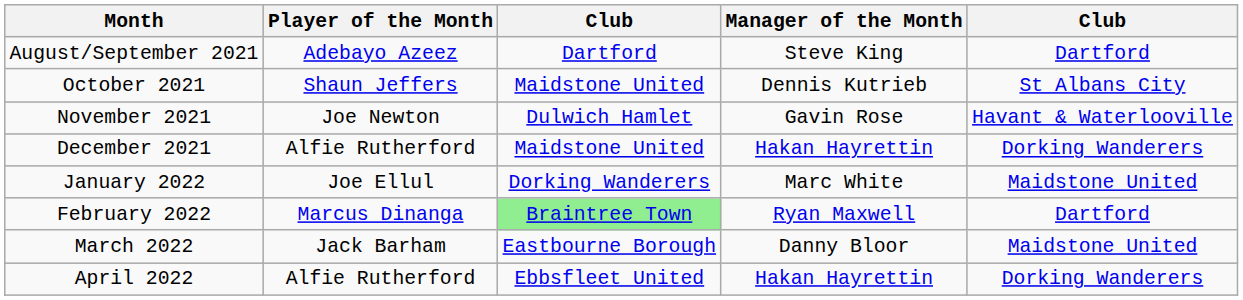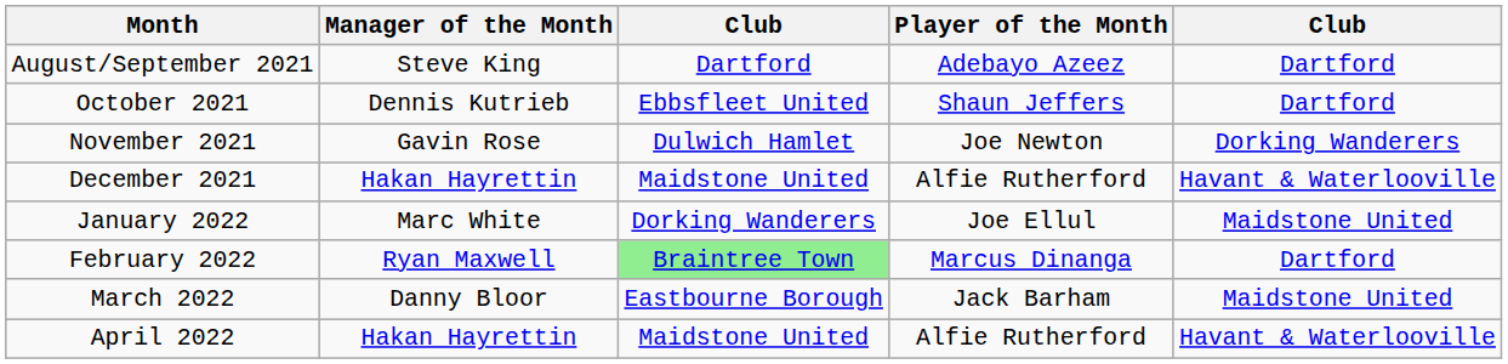 <table class=wikitable style="text-align:center">
 <tr>
 <th>Month</th>
+<th>Manager of the Month</th>
+<th>Club</th>
 <th>Player of the Month</th>
-<th>Club</th>
-<th>Manager of the Month</th>
 <th>Club</th>
 </tr>
 <tr>
 <td>August/September 2021</td>
+<td> Steve King</td>
+<td><a href='#'>Dartford</a></td>
 <td> <a href='#'>Adebayo Azeez</a></td>
-<td><a href='#'>Dartford</a></td>
-<td> Steve King</td>
 <td><a href='#'>Dartford</a></td>
 </tr>
 <tr>
 <td>October 2021</td>
+<td> Dennis Kutrieb</td>
+<td><a href='#'>Ebbsfleet United</a></td>
 <td> <a href='#'>Shaun Jeffers</a></td>
-<td><a href='#'>Maidstone United</a></td>
-<td> Dennis Kutrieb</td>
-<td><a href='#'>St Albans City</a></td>
+<td><a href='#'>Dartford</a></td>
 </tr>
 <tr>
 <td>November 2021</td>
+<td> Gavin Rose</td>
+<td><a href='#'>Dulwich Hamlet</a></td>
 <td> Joe Newton</td>
-<td><a href='#'>Dulwich Hamlet</a></td>
-<td> Gavin Rose</td>
+<td><a href='#'>Dorking Wanderers</a></td>
+</tr>
+<tr>
+<td>December 2021</td>
+<td> <a href='#'>Hakan Hayrettin</a></td>
+<td><a href='#'>Maidstone United</a></td>
+<td> Alfie Rutherford</td>
 <td><a href='#'>Havant & Waterlooville</a></td>
 </tr>
 <tr>
-<td>December 2021</td>
-<td> Alfie Rutherford</td>
-<td><a href='#'>Maidstone United</a></td>
-<td> <a href='#'>Hakan Hayrettin</a></td>
+<td>January 2022</td>
+<td> Marc White</td>
 <td><a href='#'>Dorking Wanderers</a></td>
-</tr>
-<tr>
-<td>January 2022</td>
 <td> Joe Ellul</td>
-<td><a href='#'>Dorking Wanderers</a></td>
-<td> Marc White</td>
 <td><a href='#'>Maidstone United</a></td>
 </tr>
 <tr>
 <td>February 2022</td>
+<td> <a href='#'>Ryan Maxwell</a></td>
+<td style="background: lightgreen;"><a href='#'>Braintree Town</a></td>
 <td> <a href='#'>Marcus Dinanga</a></td>
-<td style="background: lightgreen;"><a href='#'>Braintree Town</a></td>
-<td> <a href='#'>Ryan Maxwell</a></td>
 <td><a href='#'>Dartford</a></td>
 </tr>
 <tr>
 <td>March 2022</td>
+<td> Danny Bloor</td>
+<td><a href='#'>Eastbourne Borough</a></td>
 <td> Jack Barham</td>
-<td><a href='#'>Eastbourne Borough</a></td>
-<td> Danny Bloor</td>
 <td><a href='#'>Maidstone United</a></td>
 </tr>
 <tr>
 <td>April 2022</td>
+<td> <a href='#'>Hakan Hayrettin</a></td>
+<td><a href='#'>Maidstone United</a></td>
 <td> Alfie Rutherford</td>
-<td><a href='#'>Ebbsfleet United</a></td>
-<td> <a href='#'>Hakan Hayrettin</a></td>
-<td><a href='#'>Dorking Wanderers</a></td>
+<td><a href='#'>Havant & Waterlooville</a></td>
 </tr>
 </table>
